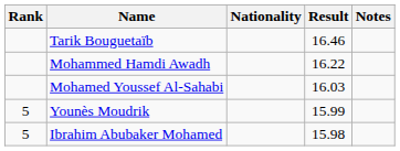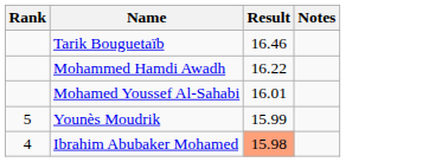 <table class="wikitable sortable" style="text-align:center">
 <tr>
 <th>Rank</th>
 <th>Name</th>
-<th>Nationality</th>
 <th>Result</th>
 <th>Notes</th>
 </tr>
 <tr>
 <td></td>
 <td align=left><a href='#'>Tarik Bouguetaïb</a></td>
-<td align=left></td>
 <td>16.46</td>
 <td></td>
 </tr>
 <tr>
 <td></td>
 <td align=left><a href='#'>Mohammed Hamdi Awadh</a></td>
-<td align=left></td>
 <td>16.22</td>
 <td></td>
 </tr>
 <tr>
 <td></td>
 <td align=left><a href='#'>Mohamed Youssef Al-Sahabi</a></td>
-<td align=left></td>
-<td>16.03</td>
+<td>16.01</td>
 <td></td>
 </tr>
 <tr>
 <td>5</td>
 <td align=left><a href='#'>Younès Moudrik</a></td>
-<td align=left></td>
 <td>15.99</td>
 <td></td>
 </tr>
 <tr>
-<td>5</td>
+<td>4</td>
 <td align=left><a href='#'>Ibrahim Abubaker Mohamed</a></td>
-<td align=left></td>
-<td>15.98</td>
+<td style="background: lightsalmon;">15.98</td>
 <td></td>
 </tr>
 </table>
